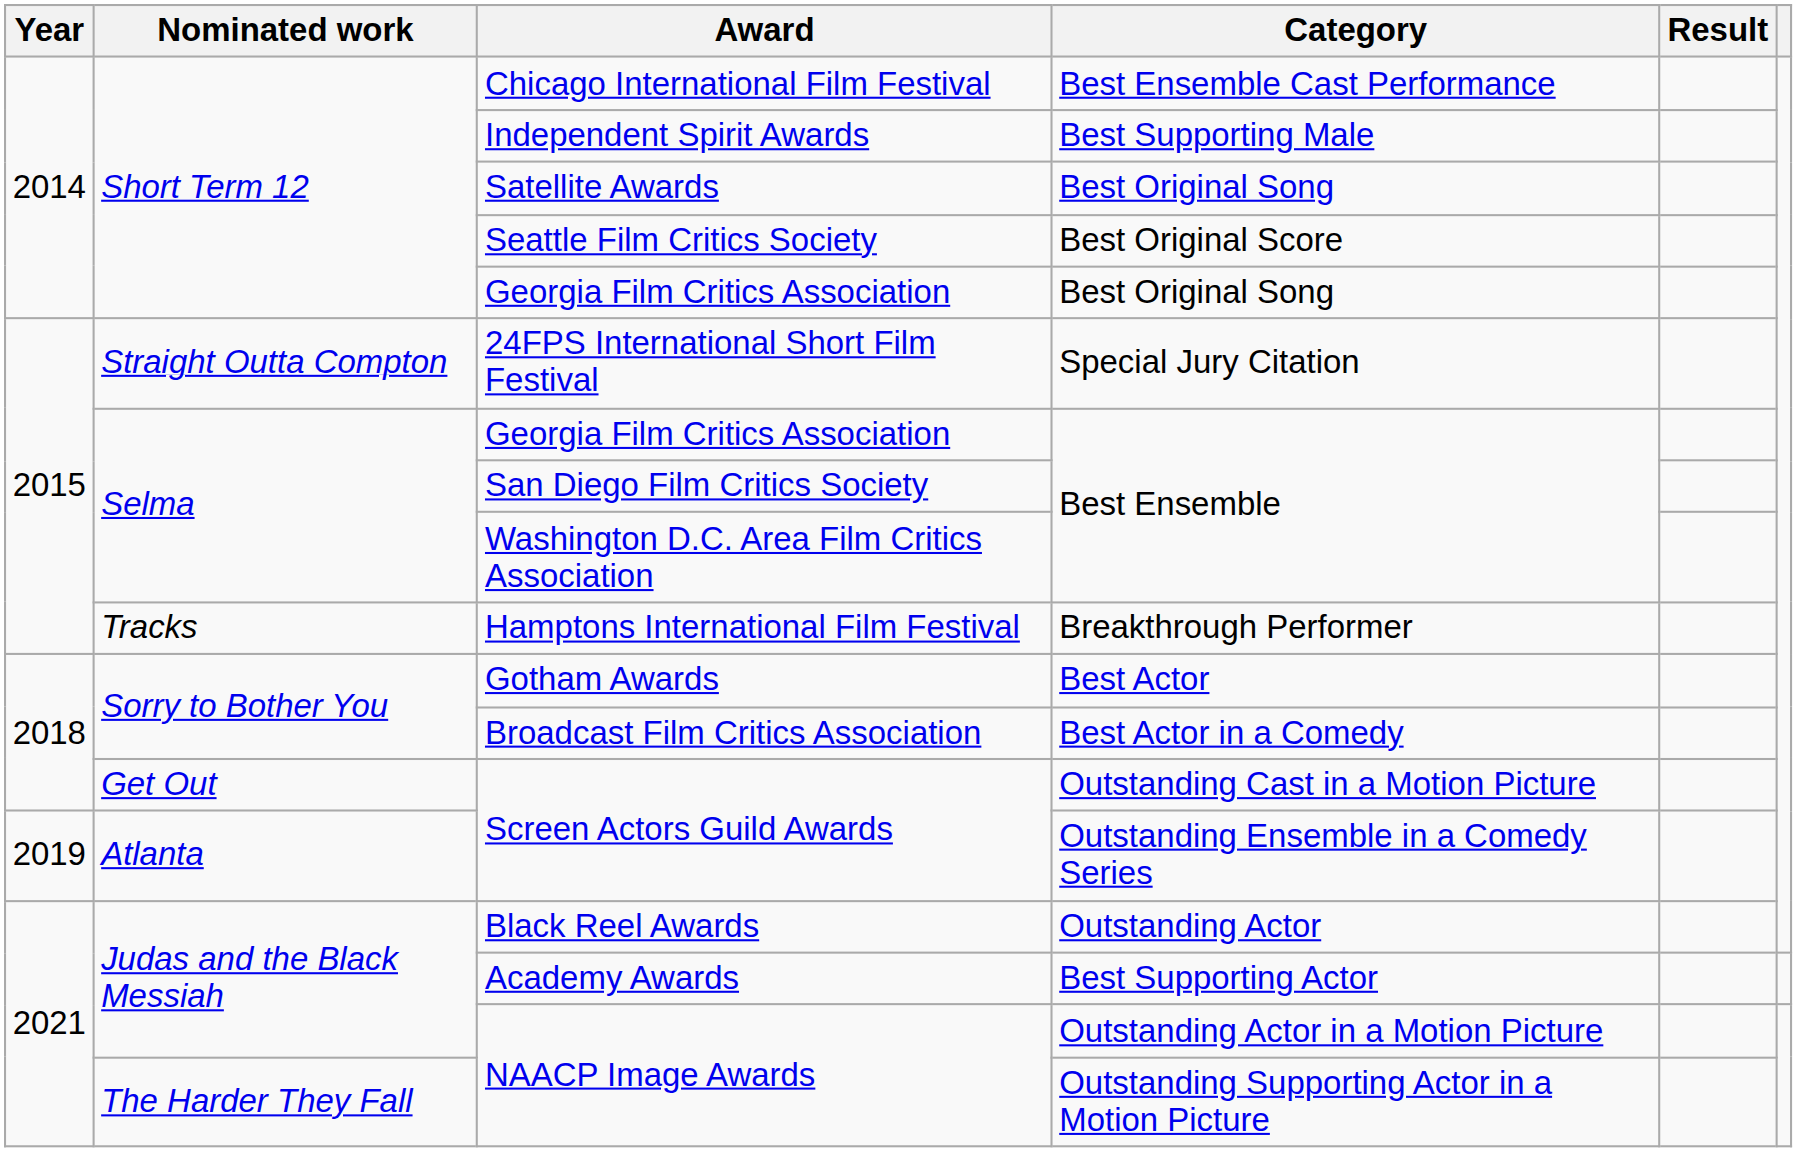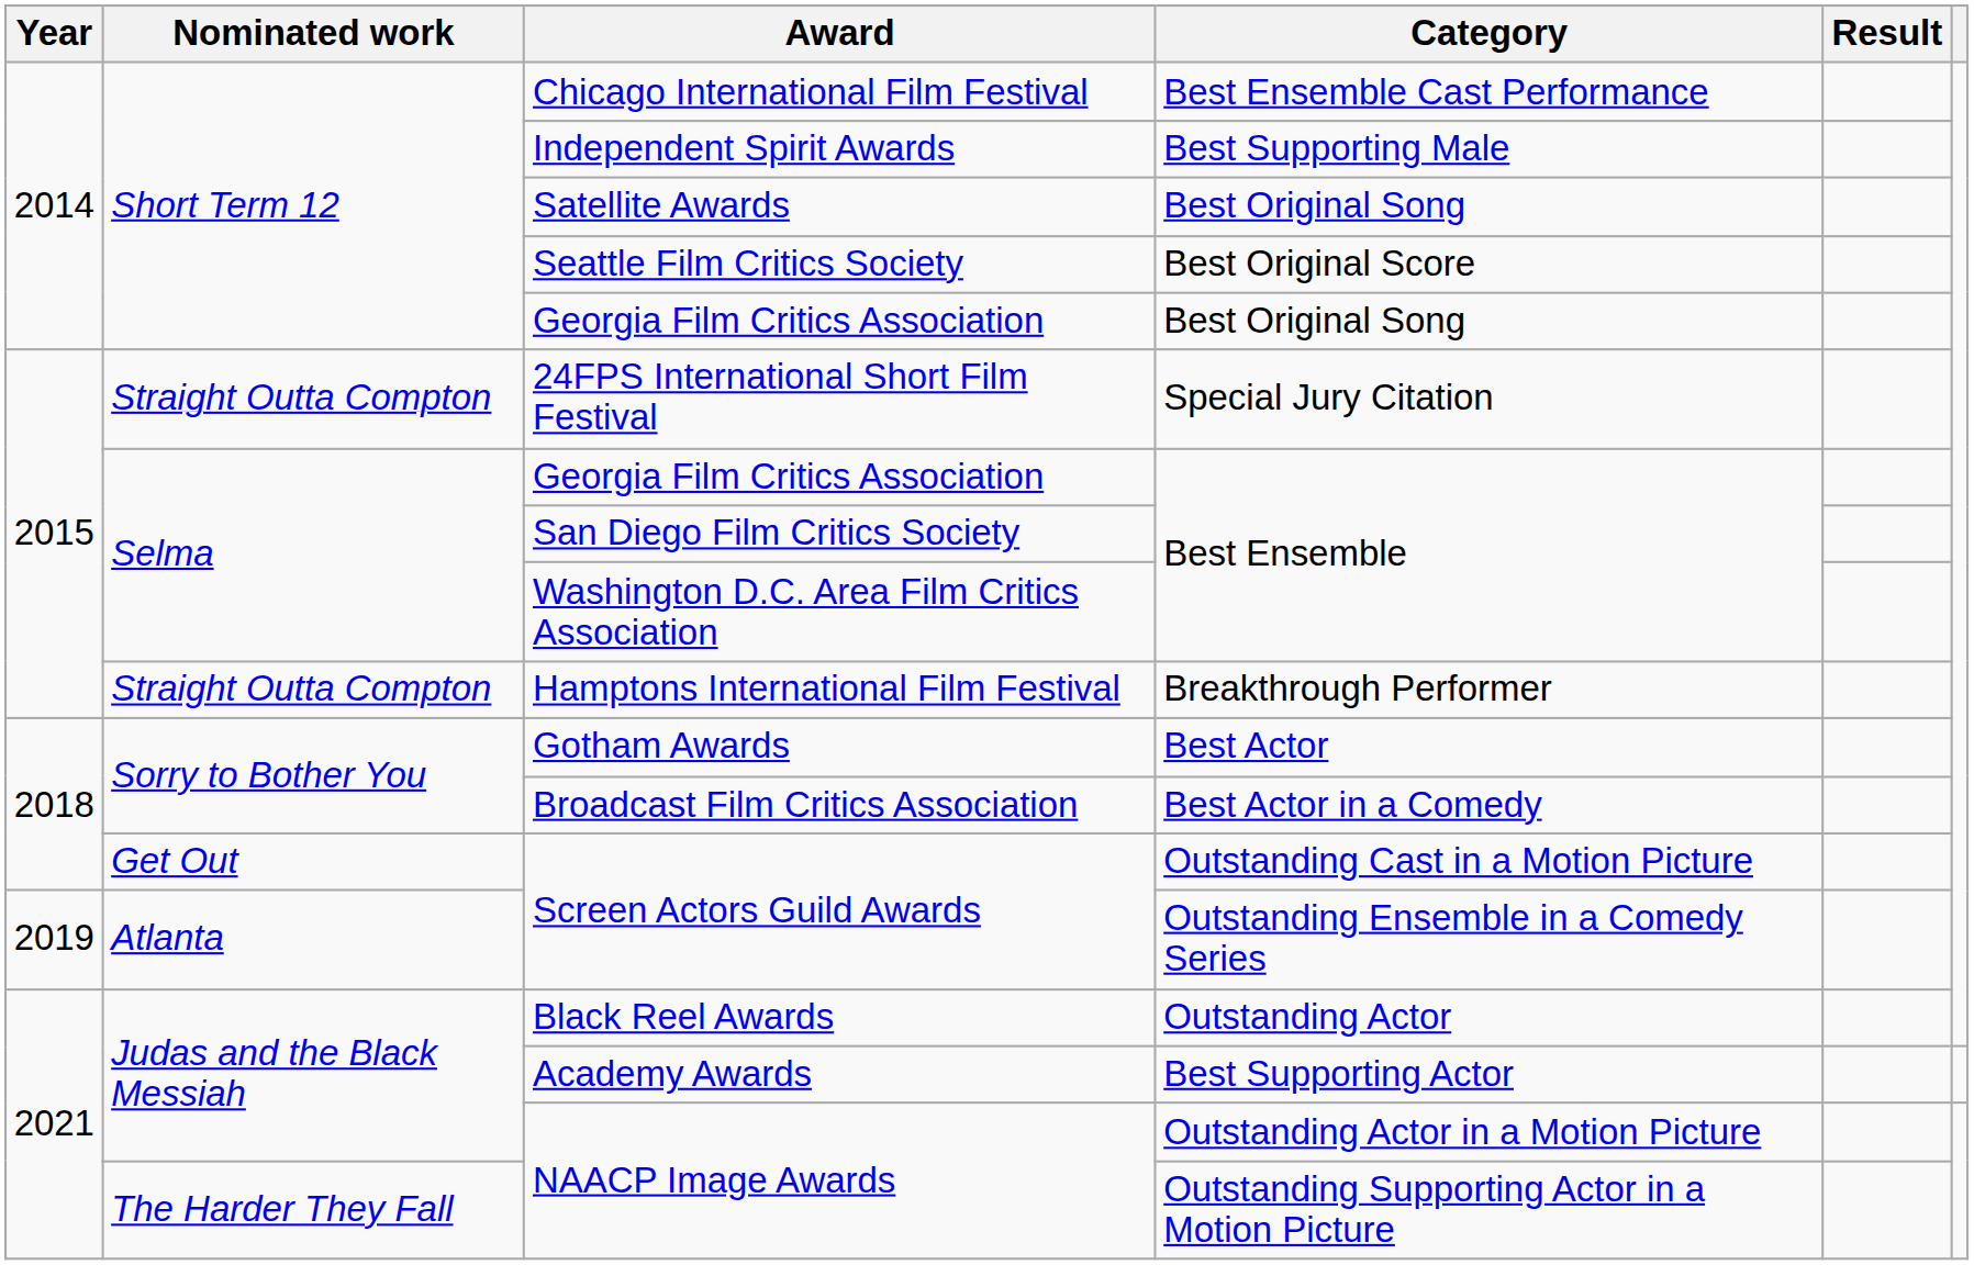 <table class="wikitable sortable">
 <tr>
 <th>Year</th>
 <th>Nominated work</th>
 <th>Award</th>
 <th>Category</th>
 <th>Result</th>
 <th class="unsortable"></th>
 </tr>
 <tr>
 <td rowspan=5>2014</td>
 <td rowspan=5><em><a href='#'>Short Term 12</a></em></td>
 <td><a href='#'>Chicago International Film Festival</a></td>
 <td><a href='#'>Best Ensemble Cast Performance</a></td>
 <td></td>
 <td rowspan=15 align="center"></td>
 </tr>
 <tr>
 <td><a href='#'>Independent Spirit Awards</a></td>
 <td><a href='#'>Best Supporting Male</a></td>
 <td></td>
 </tr>
 <tr>
 <td><a href='#'>Satellite Awards</a></td>
 <td><a href='#'>Best Original Song</a></td>
 <td></td>
 </tr>
 <tr>
 <td><a href='#'>Seattle Film Critics Society</a></td>
 <td>Best Original Score</td>
 <td></td>
 </tr>
 <tr>
 <td><a href='#'>Georgia Film Critics Association</a></td>
 <td>Best Original Song</td>
 <td></td>
 </tr>
 <tr>
 <td rowspan="5">2015</td>
 <td><em><a href='#'>Straight Outta Compton</a></em></td>
 <td><a href='#'>24FPS International Short Film Festival</a></td>
 <td>Special Jury Citation</td>
 <td></td>
 </tr>
 <tr>
 <td rowspan="3"><em><a href='#'>Selma</a></em></td>
 <td><a href='#'>Georgia Film Critics Association</a></td>
 <td rowspan=3>Best Ensemble</td>
 <td></td>
 </tr>
 <tr>
 <td><a href='#'>San Diego Film Critics Society</a></td>
 <td></td>
 </tr>
 <tr>
 <td><a href='#'>Washington D.C. Area Film Critics Association</a></td>
 <td></td>
 </tr>
 <tr>
-<td><em>Tracks</em></td>
+<td><em><a href='#'>Straight Outta Compton</a></em></td>
 <td><a href='#'>Hamptons International Film Festival</a></td>
 <td>Breakthrough Performer</td>
 <td></td>
 </tr>
 <tr>
 <td rowspan="3">2018</td>
 <td rowspan=2><em><a href='#'>Sorry to Bother You</a></em></td>
 <td><a href='#'>Gotham Awards</a></td>
 <td><a href='#'>Best Actor</a></td>
 <td></td>
 </tr>
 <tr>
 <td><a href='#'>Broadcast Film Critics Association</a></td>
 <td><a href='#'>Best Actor in a Comedy</a></td>
 <td></td>
 </tr>
 <tr>
 <td><em><a href='#'>Get Out</a></em></td>
 <td rowspan=2><a href='#'>Screen Actors Guild Awards</a></td>
 <td><a href='#'>Outstanding Cast in a Motion Picture</a></td>
 <td></td>
 </tr>
 <tr>
 <td>2019</td>
 <td><em><a href='#'>Atlanta</a></em></td>
 <td><a href='#'>Outstanding Ensemble in a Comedy Series</a></td>
 <td></td>
 </tr>
 <tr>
 <td rowspan=4>2021</td>
 <td rowspan=3><em><a href='#'>Judas and the Black Messiah</a></em></td>
 <td><a href='#'>Black Reel Awards</a></td>
 <td><a href='#'>Outstanding Actor</a></td>
 <td></td>
 </tr>
 <tr>
 <td><a href='#'>Academy Awards</a></td>
 <td><a href='#'>Best Supporting Actor</a></td>
 <td></td>
 <td align="center"></td>
 </tr>
 <tr>
 <td rowspan=2><a href='#'>NAACP Image Awards</a></td>
 <td><a href='#'>Outstanding Actor in a Motion Picture</a></td>
 <td></td>
 <td rowspan=2 align="center"></td>
 </tr>
 <tr>
 <td><em><a href='#'>The Harder They Fall</a></em></td>
 <td><a href='#'>Outstanding Supporting Actor in a Motion Picture</a></td>
 <td></td>
 </tr>
 </table>
